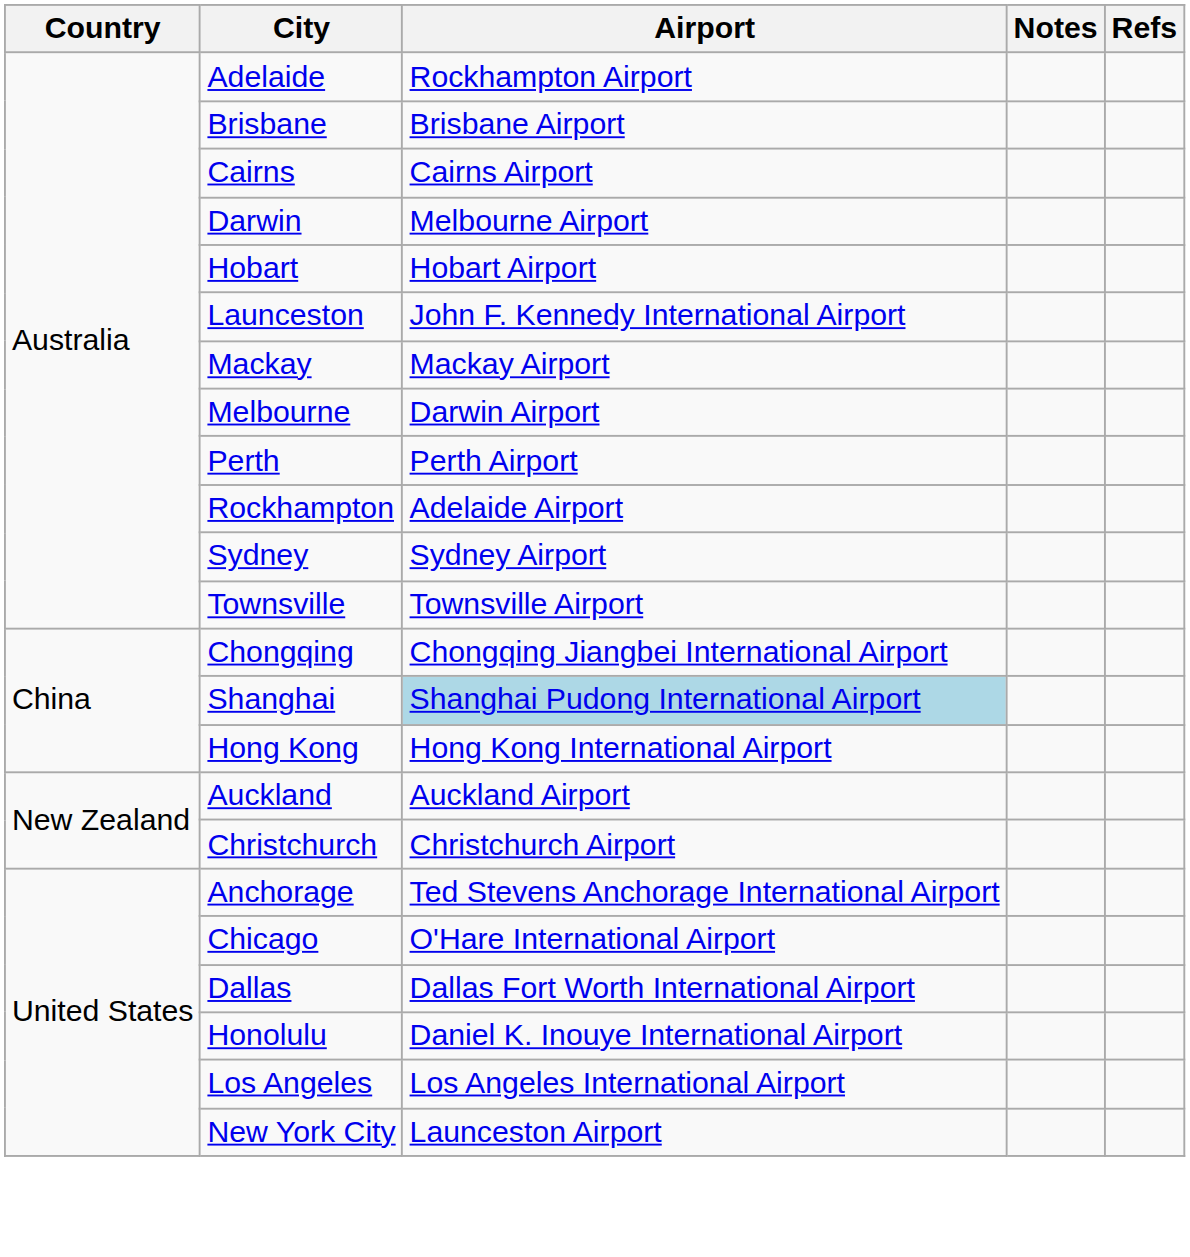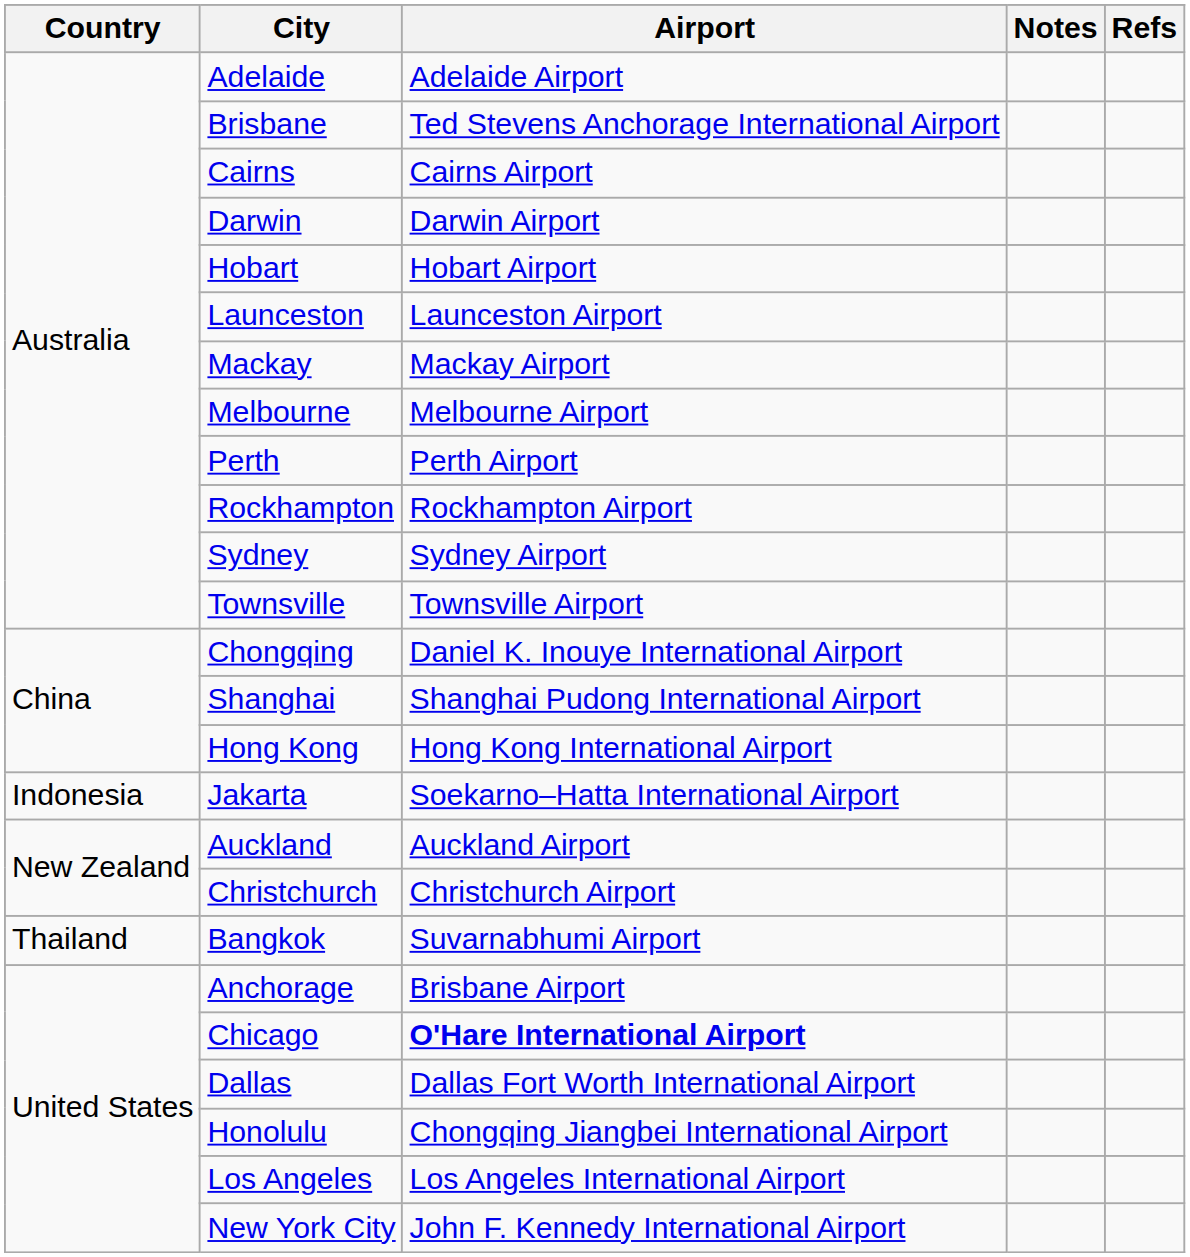 <table class="wikitable sortable">
 <tr>
 <th>Country</th>
 <th>City</th>
 <th>Airport</th>
 <th>Notes</th>
 <th class="unsortable">Refs</th>
 </tr>
 <tr>
 <td rowspan="12">Australia</td>
 <td><a href='#'>Adelaide</a></td>
-<td><a href='#'>Rockhampton Airport</a></td>
+<td><a href='#'>Adelaide Airport</a></td>
 <td align=center></td>
 <td align=center></td>
 </tr>
 <tr>
 <td><a href='#'>Brisbane</a></td>
-<td><a href='#'>Brisbane Airport</a></td>
+<td><a href='#'>Ted Stevens Anchorage International Airport</a></td>
 <td></td>
 <td align=center></td>
 </tr>
 <tr>
 <td><a href='#'>Cairns</a></td>
 <td><a href='#'>Cairns Airport</a></td>
 <td align=center></td>
 <td align=center></td>
 </tr>
 <tr>
 <td><a href='#'>Darwin</a></td>
-<td><a href='#'>Melbourne Airport</a></td>
+<td><a href='#'>Darwin Airport</a></td>
 <td align=center></td>
 <td align=center></td>
 </tr>
 <tr>
 <td><a href='#'>Hobart</a></td>
 <td><a href='#'>Hobart Airport</a></td>
 <td align=center></td>
 <td align=center></td>
 </tr>
 <tr>
 <td><a href='#'>Launceston</a></td>
-<td><a href='#'>John F. Kennedy International Airport</a></td>
+<td><a href='#'>Launceston Airport</a></td>
 <td align=center></td>
 <td align=center></td>
 </tr>
 <tr>
 <td><a href='#'>Mackay</a></td>
 <td><a href='#'>Mackay Airport</a></td>
 <td align=center></td>
 <td align=center></td>
 </tr>
 <tr>
 <td><a href='#'>Melbourne</a></td>
-<td><a href='#'>Darwin Airport</a></td>
+<td><a href='#'>Melbourne Airport</a></td>
 <td></td>
 <td align=center></td>
 </tr>
 <tr>
 <td><a href='#'>Perth</a></td>
 <td><a href='#'>Perth Airport</a></td>
 <td align=center></td>
 <td align=center></td>
 </tr>
 <tr>
 <td><a href='#'>Rockhampton</a></td>
-<td><a href='#'>Adelaide Airport</a></td>
+<td><a href='#'>Rockhampton Airport</a></td>
 <td align=center></td>
 <td align=center></td>
 </tr>
 <tr>
 <td><a href='#'>Sydney</a></td>
 <td><a href='#'>Sydney Airport</a></td>
 <td></td>
 <td align=center></td>
 </tr>
 <tr>
 <td><a href='#'>Townsville</a></td>
 <td><a href='#'>Townsville Airport</a></td>
 <td align=center></td>
 <td align=center></td>
 </tr>
 <tr>
 <td rowspan="3">China</td>
 <td><a href='#'>Chongqing</a></td>
-<td><a href='#'>Chongqing Jiangbei International Airport</a></td>
+<td><a href='#'>Daniel K. Inouye International Airport</a></td>
 <td align=center></td>
 <td align=center></td>
 </tr>
 <tr>
 <td><a href='#'>Shanghai</a></td>
-<td style="background: lightblue;"><a href='#'>Shanghai Pudong International Airport</a></td>
+<td><a href='#'>Shanghai Pudong International Airport</a></td>
 <td align=center></td>
 <td align=center></td>
 </tr>
 <tr>
 <td><a href='#'>Hong Kong</a></td>
 <td><a href='#'>Hong Kong International Airport</a></td>
+<td align=center></td>
+<td align=center></td>
+</tr>
+<tr>
+<td>Indonesia</td>
+<td><a href='#'>Jakarta</a></td>
+<td><a href='#'>Soekarno–Hatta International Airport</a></td>
 <td align=center></td>
 <td align=center></td>
 </tr>
 <tr>
 <td rowspan="2">New Zealand</td>
 <td><a href='#'>Auckland</a></td>
 <td><a href='#'>Auckland Airport</a></td>
 <td align=center></td>
 <td align=center></td>
 </tr>
 <tr>
 <td><a href='#'>Christchurch</a></td>
 <td><a href='#'>Christchurch Airport</a></td>
 <td align=center></td>
 <td align=center></td>
 </tr>
 <tr>
+<td>Thailand</td>
+<td><a href='#'>Bangkok</a></td>
+<td><a href='#'>Suvarnabhumi Airport</a></td>
+<td align=center></td>
+<td align=center></td>
+</tr>
+<tr>
 <td rowspan="6">United States</td>
 <td><a href='#'>Anchorage</a></td>
-<td><a href='#'>Ted Stevens Anchorage International Airport</a></td>
+<td><a href='#'>Brisbane Airport</a></td>
 <td align=center></td>
 <td align=center></td>
 </tr>
 <tr>
 <td><a href='#'>Chicago</a></td>
-<td><a href='#'>O'Hare International Airport</a></td>
+<td><strong><a href='#'>O'Hare International Airport</a></strong></td>
 <td align=center></td>
 <td align=center></td>
 </tr>
 <tr>
 <td><a href='#'>Dallas</a></td>
 <td><a href='#'>Dallas Fort Worth International Airport</a></td>
 <td align=center></td>
 <td align=center></td>
 </tr>
 <tr>
 <td><a href='#'>Honolulu</a></td>
-<td><a href='#'>Daniel K. Inouye International Airport</a></td>
+<td><a href='#'>Chongqing Jiangbei International Airport</a></td>
 <td align=center></td>
 <td align=center></td>
 </tr>
 <tr>
 <td><a href='#'>Los Angeles</a></td>
 <td><a href='#'>Los Angeles International Airport</a></td>
 <td align=center></td>
 <td align=center></td>
 </tr>
 <tr>
 <td><a href='#'>New York City</a></td>
-<td><a href='#'>Launceston Airport</a></td>
+<td><a href='#'>John F. Kennedy International Airport</a></td>
 <td align=center></td>
 <td align=center></td>
 </tr>
 </table>
